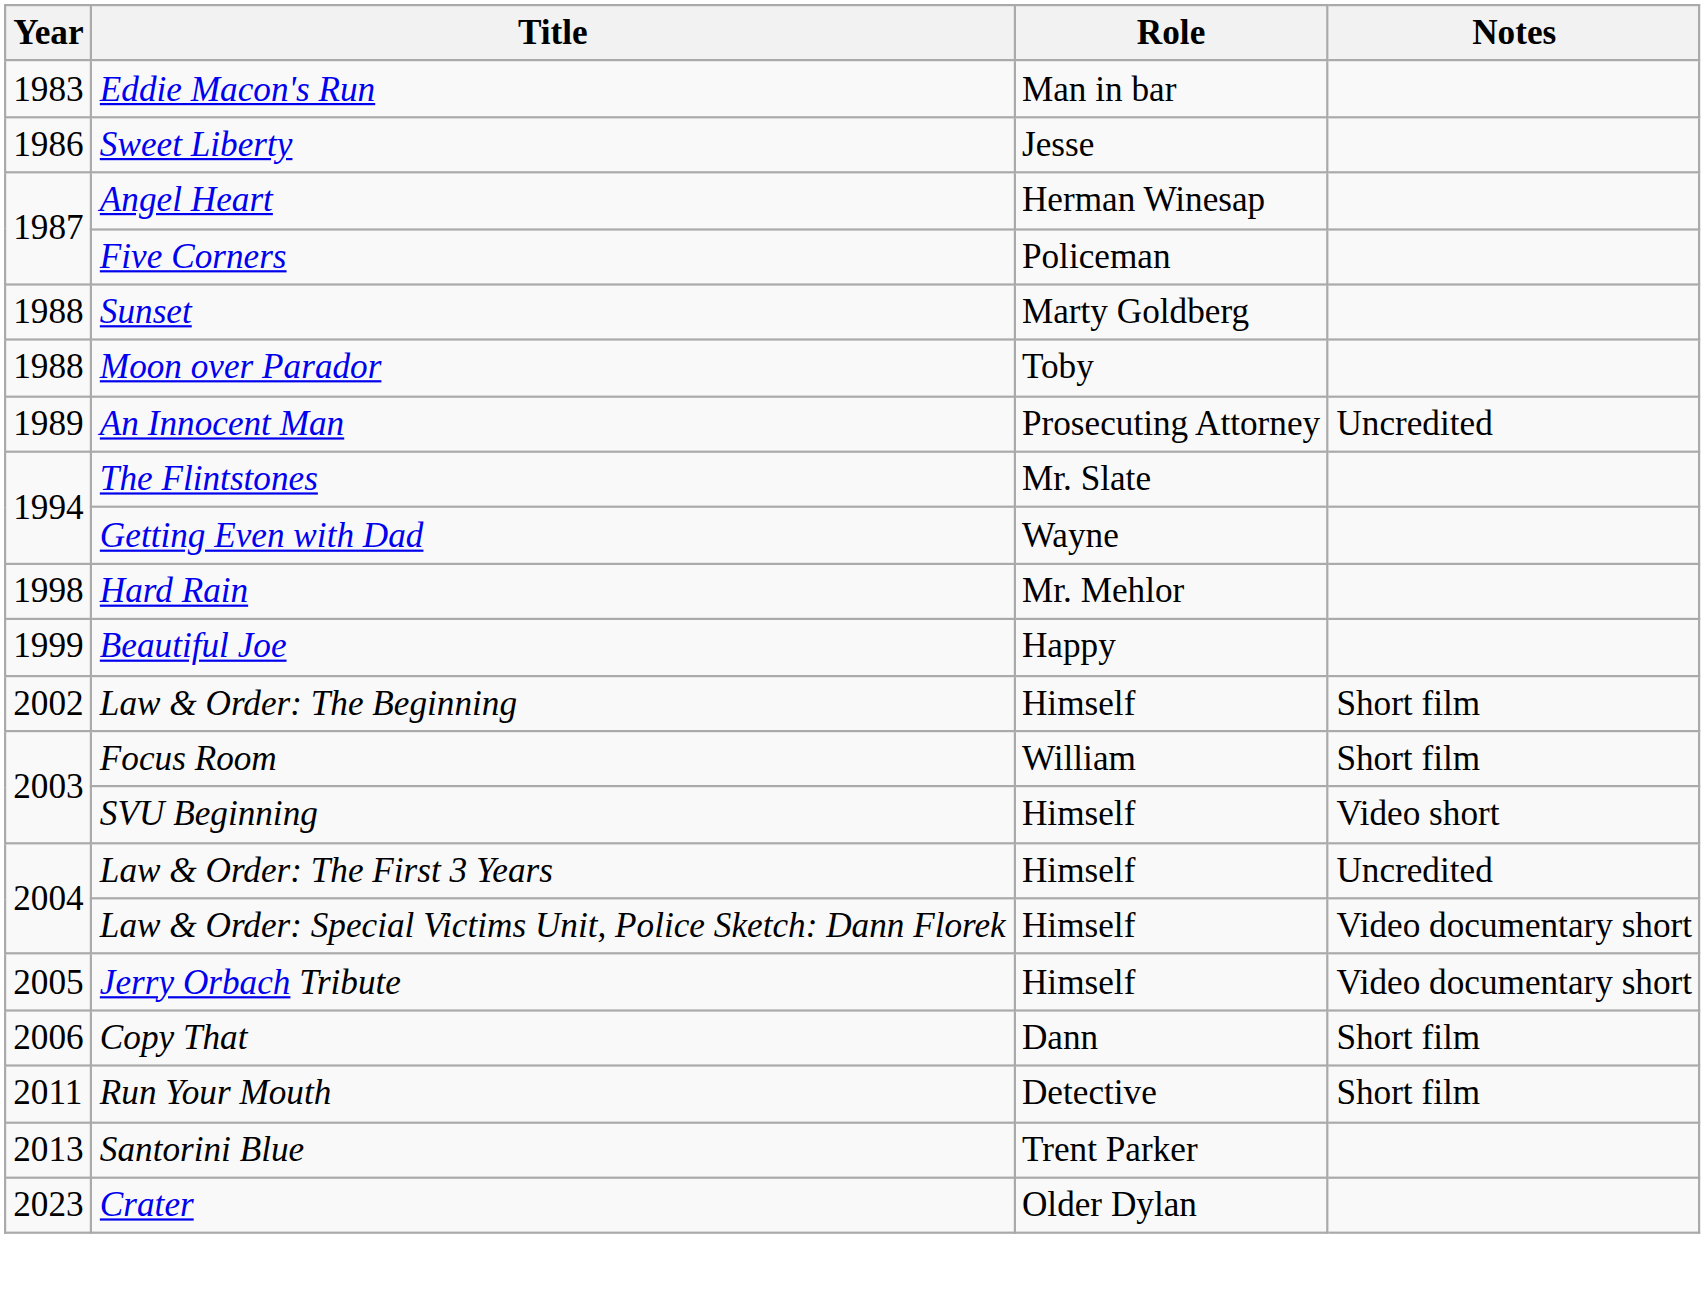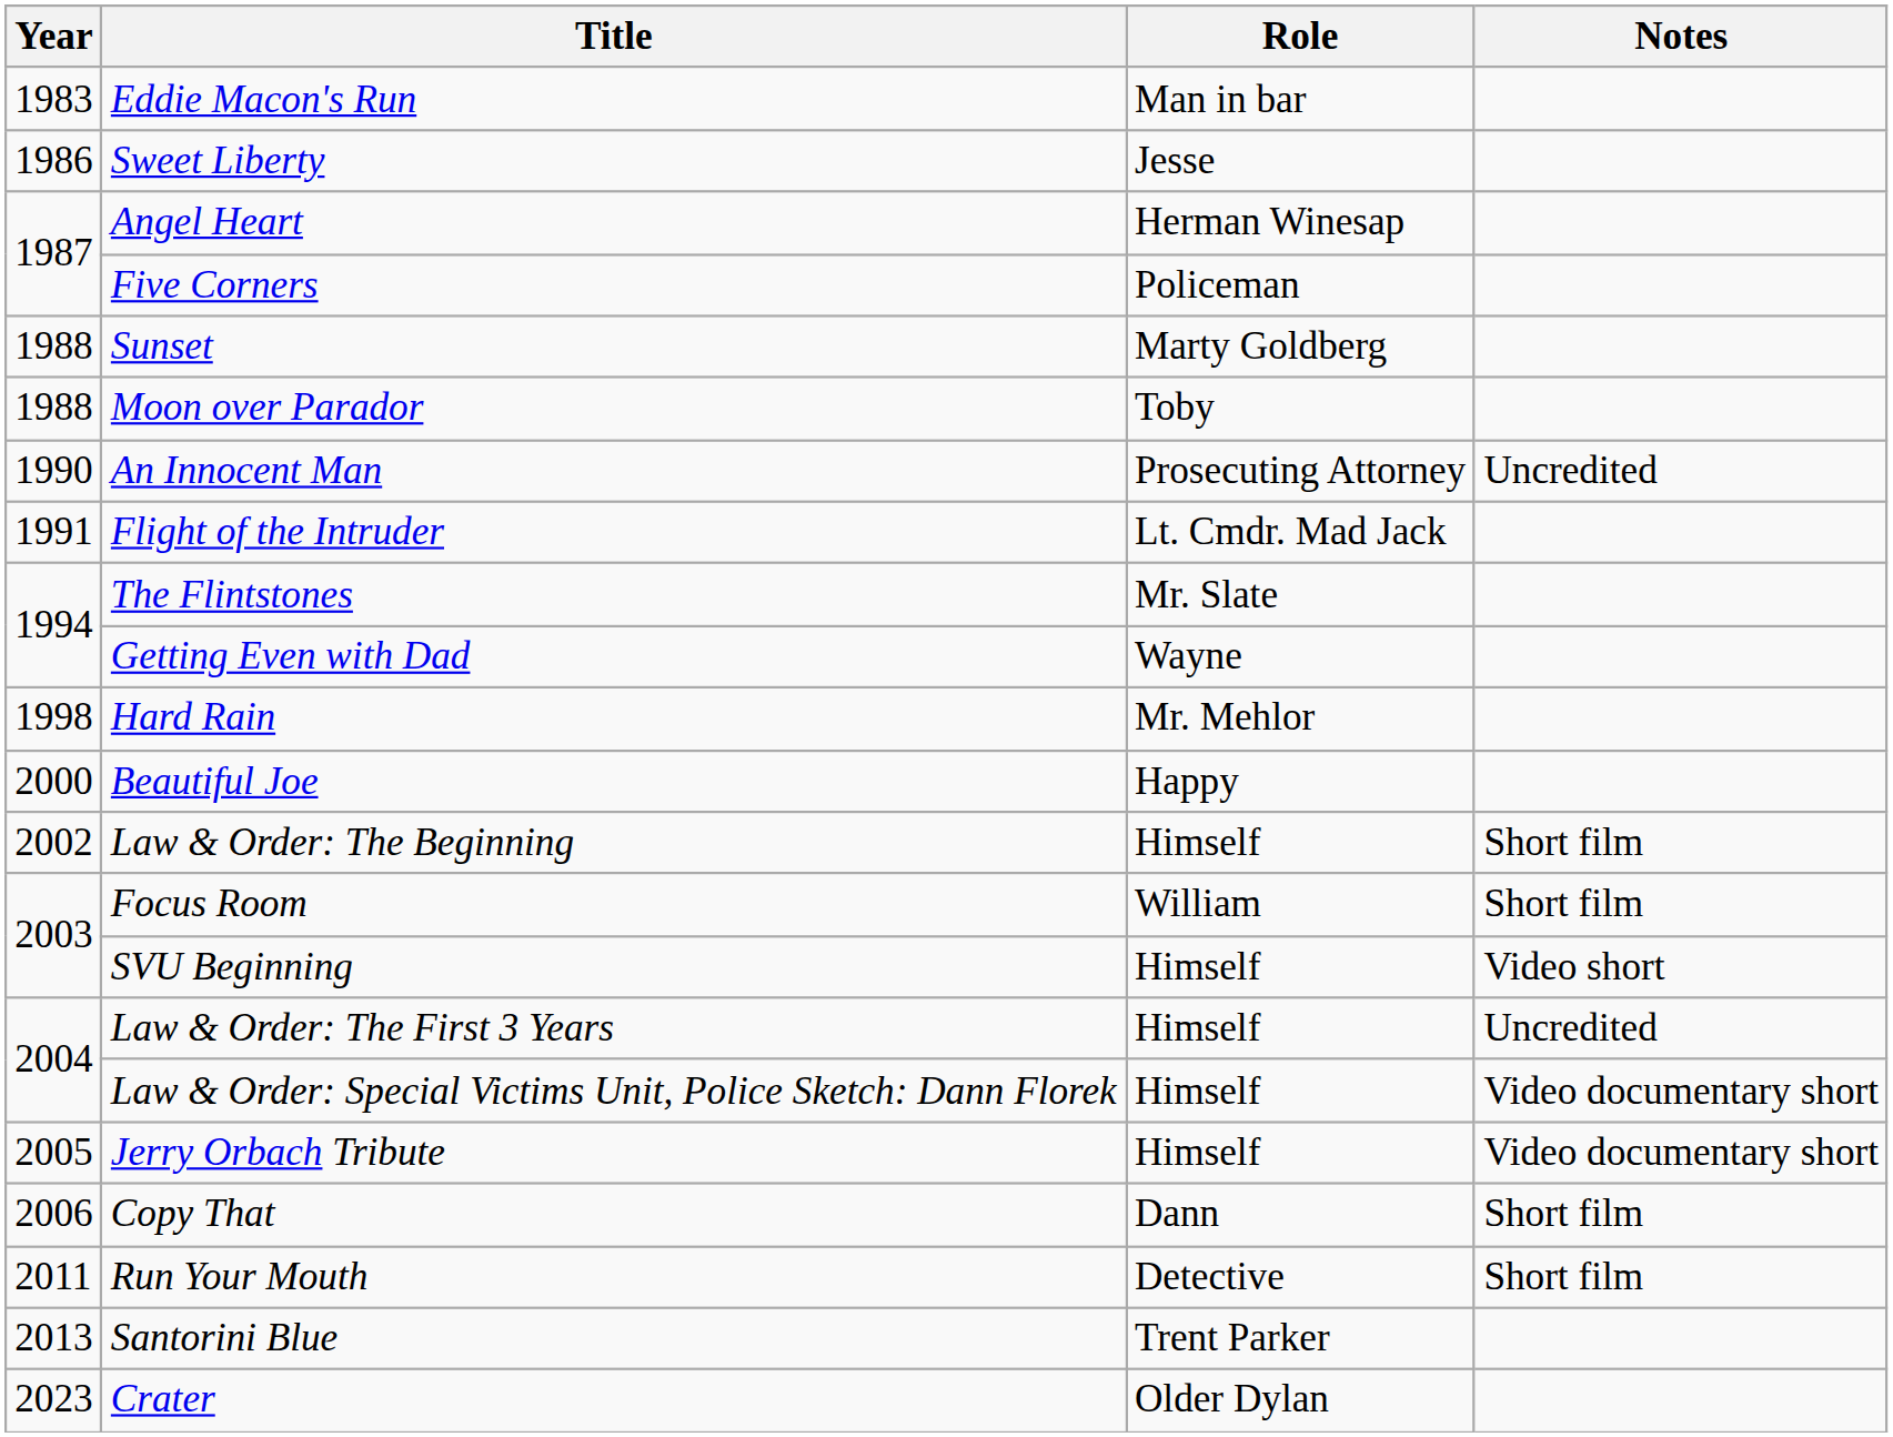 <table class="wikitable sortable">
 <tr>
 <th>Year</th>
 <th>Title</th>
 <th>Role</th>
 <th>Notes</th>
 </tr>
 <tr>
 <td>1983</td>
 <td><em><a href='#'>Eddie Macon's Run</a></em></td>
 <td>Man in bar</td>
 <td></td>
 </tr>
 <tr>
 <td>1986</td>
 <td><em><a href='#'>Sweet Liberty</a></em></td>
 <td>Jesse</td>
 <td></td>
 </tr>
 <tr>
 <td rowspan=2>1987</td>
 <td><em><a href='#'>Angel Heart</a></em></td>
 <td>Herman Winesap</td>
 <td></td>
 </tr>
 <tr>
 <td><em><a href='#'>Five Corners</a></em></td>
 <td>Policeman</td>
 <td></td>
 </tr>
 <tr>
 <td>1988</td>
 <td><em><a href='#'>Sunset</a></em></td>
 <td>Marty Goldberg</td>
 <td></td>
 </tr>
 <tr>
 <td>1988</td>
 <td><em><a href='#'>Moon over Parador</a></em></td>
 <td>Toby</td>
 <td></td>
 </tr>
 <tr>
-<td>1989</td>
+<td>1990</td>
 <td><em><a href='#'>An Innocent Man</a></em></td>
 <td>Prosecuting Attorney</td>
 <td>Uncredited</td>
+</tr>
+<tr>
+<td>1991</td>
+<td><em><a href='#'>Flight of the Intruder</a></em></td>
+<td>Lt. Cmdr. Mad Jack</td>
+<td></td>
 </tr>
 <tr>
 <td rowspan=2>1994</td>
 <td><em><a href='#'>The Flintstones</a></em></td>
 <td>Mr. Slate</td>
 <td></td>
 </tr>
 <tr>
 <td><em><a href='#'>Getting Even with Dad</a></em></td>
 <td>Wayne</td>
 <td></td>
 </tr>
 <tr>
 <td>1998</td>
 <td><em><a href='#'>Hard Rain</a></em></td>
 <td>Mr. Mehlor</td>
 <td></td>
 </tr>
 <tr>
-<td>1999</td>
+<td>2000</td>
 <td><em><a href='#'>Beautiful Joe</a></em></td>
 <td>Happy</td>
 <td></td>
 </tr>
 <tr>
 <td>2002</td>
 <td><em>Law & Order: The Beginning</em></td>
 <td>Himself</td>
 <td>Short film</td>
 </tr>
 <tr>
 <td rowspan=2>2003</td>
 <td><em>Focus Room</em></td>
 <td>William</td>
 <td>Short film</td>
 </tr>
 <tr>
 <td><em>SVU Beginning</em></td>
 <td>Himself</td>
 <td>Video short</td>
 </tr>
 <tr>
 <td rowspan=2>2004</td>
 <td><em>Law & Order: The First 3 Years</em></td>
 <td>Himself</td>
 <td>Uncredited</td>
 </tr>
 <tr>
 <td><em>Law & Order: Special Victims Unit, Police Sketch: Dann Florek</em></td>
 <td>Himself</td>
 <td>Video documentary short</td>
 </tr>
 <tr>
 <td>2005</td>
 <td><em><a href='#'>Jerry Orbach</a> Tribute</em></td>
 <td>Himself</td>
 <td>Video documentary short</td>
 </tr>
 <tr>
 <td>2006</td>
 <td><em>Copy That</em></td>
 <td>Dann</td>
 <td>Short film</td>
 </tr>
 <tr>
 <td>2011</td>
 <td><em>Run Your Mouth</em></td>
 <td>Detective</td>
 <td>Short film</td>
 </tr>
 <tr>
 <td>2013</td>
 <td><em>Santorini Blue</em></td>
 <td>Trent Parker</td>
 <td></td>
 </tr>
 <tr>
 <td>2023</td>
 <td><em><a href='#'>Crater</a></em></td>
 <td>Older Dylan</td>
 <td></td>
 </tr>
 </table>
